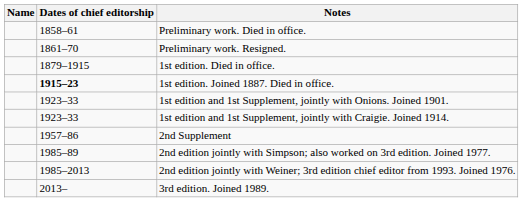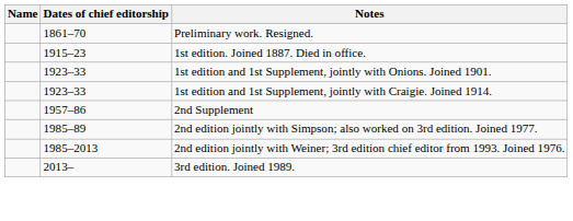 <table class="wikitable sortable">
 <tr>
 <th>Name</th>
 <th sort-data-type="date">Dates of chief editorship</th>
 <th>Notes</th>
 </tr>
 <tr>
 <td></td>
-<td>1858–61</td>
-<td>Preliminary work. Died in office.</td>
-</tr>
-<tr>
-<td></td>
 <td>1861–70</td>
 <td>Preliminary work. Resigned.</td>
 </tr>
 <tr>
 <td></td>
-<td>1879–1915</td>
-<td>1st edition.  Died in office.</td>
-</tr>
-<tr>
-<td></td>
-<td><strong>1915–23</strong></td>
+<td>1915–23</td>
 <td>1st edition. Joined 1887.  Died in office.</td>
 </tr>
 <tr>
 <td></td>
 <td>1923–33</td>
 <td>1st edition and 1st Supplement, jointly with Onions. Joined 1901.</td>
 </tr>
 <tr>
 <td></td>
 <td>1923–33</td>
 <td>1st edition and 1st Supplement, jointly with Craigie. Joined 1914.</td>
 </tr>
 <tr>
 <td></td>
 <td>1957–86</td>
 <td>2nd Supplement</td>
 </tr>
 <tr>
 <td></td>
 <td>1985–89</td>
 <td>2nd edition jointly with Simpson; also worked on 3rd edition. Joined 1977.</td>
 </tr>
 <tr>
 <td></td>
 <td>1985–2013</td>
 <td>2nd edition jointly with Weiner; 3rd edition chief editor from 1993. Joined 1976.</td>
 </tr>
 <tr>
 <td></td>
 <td>2013–</td>
 <td>3rd edition. Joined 1989.</td>
 </tr>
 </table>
